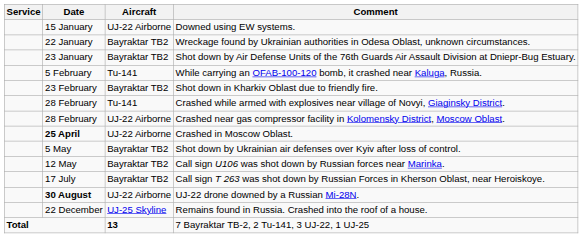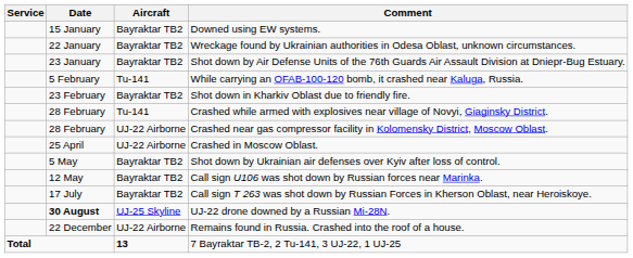 <table class="wikitable">
 <tr>
 <th>Service</th>
 <th>Date</th>
 <th>Aircraft</th>
 <th>Comment</th>
 </tr>
 <tr>
 <td></td>
 <td>15 January</td>
-<td>UJ-22 Airborne</td>
+<td>Bayraktar TB2</td>
 <td>Downed using EW systems.</td>
 </tr>
 <tr>
 <td></td>
 <td>22 January</td>
 <td>Bayraktar TB2</td>
 <td>Wreckage found by Ukrainian authorities in Odesa Oblast, unknown circumstances.</td>
 </tr>
 <tr>
 <td></td>
 <td>23 January</td>
 <td>Bayraktar TB2</td>
 <td>Shot down by Air Defense Units of the 76th Guards Air Assault Division at Dniepr-Bug Estuary.</td>
 </tr>
 <tr>
 <td></td>
 <td>5 February</td>
 <td>Tu-141</td>
 <td>While carrying an <a href='#'>OFAB-100-120</a> bomb, it crashed near <a href='#'>Kaluga</a>, Russia.</td>
 </tr>
 <tr>
 <td></td>
 <td>23 February</td>
 <td>Bayraktar TB2</td>
 <td>Shot down in Kharkiv Oblast due to friendly fire.</td>
 </tr>
 <tr>
 <td></td>
 <td>28 February</td>
 <td>Tu-141</td>
 <td>Crashed while armed with explosives near village of Novyi, <a href='#'>Giaginsky District</a>.</td>
 </tr>
 <tr>
 <td></td>
 <td>28 February</td>
 <td>UJ-22 Airborne</td>
 <td>Crashed near gas compressor facility in <a href='#'>Kolomensky District</a>, <a href='#'>Moscow Oblast</a>.</td>
 </tr>
 <tr>
 <td></td>
-<td><strong>25 April</strong></td>
+<td>25 April</td>
 <td>UJ-22 Airborne</td>
 <td>Crashed in Moscow Oblast.</td>
 </tr>
 <tr>
 <td></td>
 <td>5 May</td>
 <td>Bayraktar TB2</td>
 <td>Shot down by Ukrainian air defenses over Kyiv after loss of control.</td>
 </tr>
 <tr>
 <td></td>
 <td>12 May</td>
 <td>Bayraktar TB2</td>
 <td>Call sign <em>U106</em> was shot down by Russian forces near <a href='#'>Marinka</a>.</td>
 </tr>
 <tr>
 <td></td>
 <td>17 July</td>
 <td>Bayraktar TB2</td>
 <td>Call sign <em>T 263</em> was shot down by Russian Forces in Kherson Oblast, near Heroiskoye.</td>
 </tr>
 <tr>
 <td></td>
 <td><strong>30 August</strong></td>
-<td>UJ-22 Airborne</td>
+<td><a href='#'>UJ-25 Skyline</a></td>
 <td>UJ-22 drone downed by a Russian <a href='#'>Mi-28N</a>.</td>
 </tr>
 <tr>
 <td></td>
 <td>22 December</td>
-<td><a href='#'>UJ-25 Skyline</a></td>
+<td>UJ-22 Airborne</td>
 <td>Remains found in Russia. Crashed into the roof of a house.</td>
 </tr>
 <tr>
 <td colspan="2"><strong>Total</strong></td>
 <td><strong>13</strong></td>
 <td>7 Bayraktar TB-2, 2 Tu-141, 3 UJ-22, 1 UJ-25</td>
 </tr>
 </table>
